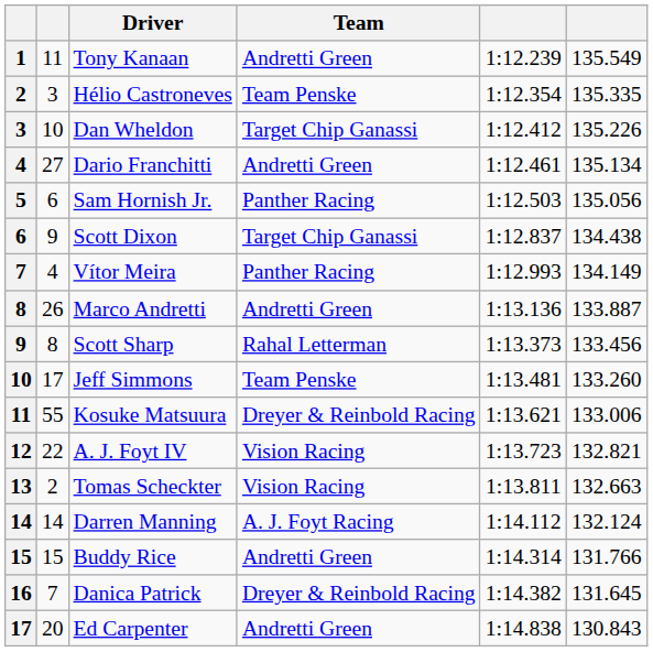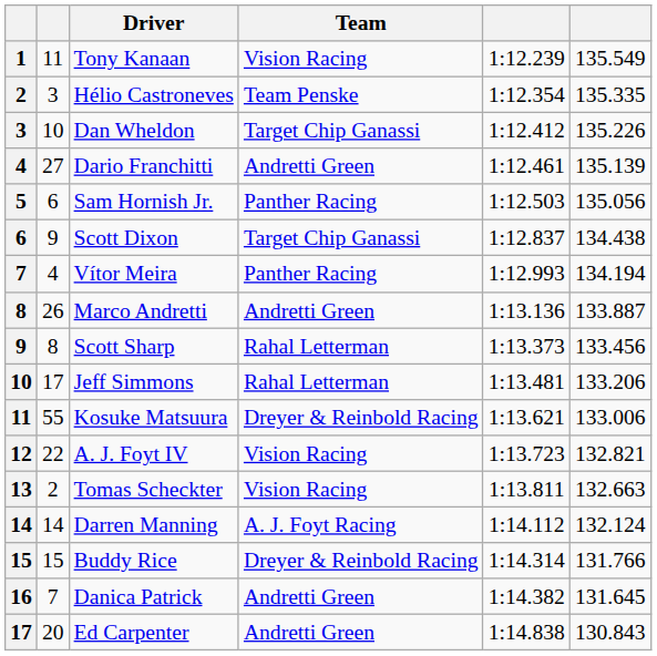 <table class="wikitable" style="font-size:95%;">
 <tr>
 <th></th>
 <th></th>
 <th>Driver</th>
 <th>Team</th>
 <th></th>
 <th></th>
 </tr>
 <tr>
 <th>1</th>
 <td align=center>11</td>
 <td> <a href='#'>Tony Kanaan</a></td>
-<td><a href='#'>Andretti Green</a></td>
+<td><a href='#'>Vision Racing</a></td>
 <td align=center>1:12.239</td>
 <td align=center>135.549</td>
 </tr>
 <tr>
 <th>2</th>
 <td align=center>3</td>
 <td> <a href='#'>Hélio Castroneves</a></td>
 <td><a href='#'>Team Penske</a></td>
 <td align=center>1:12.354</td>
 <td align=center>135.335</td>
 </tr>
 <tr>
 <th>3</th>
 <td align=center>10</td>
 <td> <a href='#'>Dan Wheldon</a></td>
 <td><a href='#'>Target Chip Ganassi</a></td>
 <td align=center>1:12.412</td>
 <td align=center>135.226</td>
 </tr>
 <tr>
 <th>4</th>
 <td align=center>27</td>
 <td> <a href='#'>Dario Franchitti</a></td>
 <td><a href='#'>Andretti Green</a></td>
 <td align=center>1:12.461</td>
-<td align=center>135.134</td>
+<td align=center>135.139</td>
 </tr>
 <tr>
 <th>5</th>
 <td align=center>6</td>
 <td> <a href='#'>Sam Hornish Jr.</a></td>
 <td><a href='#'>Panther Racing</a></td>
 <td align=center>1:12.503</td>
 <td align=center>135.056</td>
 </tr>
 <tr>
 <th>6</th>
 <td align=center>9</td>
 <td> <a href='#'>Scott Dixon</a></td>
 <td><a href='#'>Target Chip Ganassi</a></td>
 <td align=center>1:12.837</td>
 <td align=center>134.438</td>
 </tr>
 <tr>
 <th>7</th>
 <td align=center>4</td>
 <td> <a href='#'>Vítor Meira</a></td>
 <td><a href='#'>Panther Racing</a></td>
 <td align=center>1:12.993</td>
-<td align=center>134.149</td>
+<td align=center>134.194</td>
 </tr>
 <tr>
 <th>8</th>
 <td align=center>26</td>
 <td> <a href='#'>Marco Andretti</a></td>
 <td><a href='#'>Andretti Green</a></td>
 <td align=center>1:13.136</td>
 <td align=center>133.887</td>
 </tr>
 <tr>
 <th>9</th>
 <td align=center>8</td>
 <td> <a href='#'>Scott Sharp</a></td>
 <td><a href='#'>Rahal Letterman</a></td>
 <td align=center>1:13.373</td>
 <td align=center>133.456</td>
 </tr>
 <tr>
 <th>10</th>
 <td align=center>17</td>
 <td> <a href='#'>Jeff Simmons</a></td>
-<td><a href='#'>Team Penske</a></td>
+<td><a href='#'>Rahal Letterman</a></td>
 <td align=center>1:13.481</td>
-<td align=center>133.260</td>
+<td align=center>133.206</td>
 </tr>
 <tr>
 <th>11</th>
 <td align=center>55</td>
 <td> <a href='#'>Kosuke Matsuura</a></td>
 <td><a href='#'>Dreyer & Reinbold Racing</a></td>
 <td align=center>1:13.621</td>
 <td align=center>133.006</td>
 </tr>
 <tr>
 <th>12</th>
 <td align=center>22</td>
 <td> <a href='#'>A. J. Foyt IV</a></td>
 <td><a href='#'>Vision Racing</a></td>
 <td align=center>1:13.723</td>
 <td align=center>132.821</td>
 </tr>
 <tr>
 <th>13</th>
 <td align=center>2</td>
 <td> <a href='#'>Tomas Scheckter</a></td>
 <td><a href='#'>Vision Racing</a></td>
 <td align=center>1:13.811</td>
 <td align=center>132.663</td>
 </tr>
 <tr>
 <th>14</th>
 <td align=center>14</td>
 <td> <a href='#'>Darren Manning</a></td>
 <td><a href='#'>A. J. Foyt Racing</a></td>
 <td align=center>1:14.112</td>
 <td align=center>132.124</td>
 </tr>
 <tr>
 <th>15</th>
 <td align=center>15</td>
 <td> <a href='#'>Buddy Rice</a></td>
-<td><a href='#'>Andretti Green</a></td>
+<td><a href='#'>Dreyer & Reinbold Racing</a></td>
 <td align=center>1:14.314</td>
 <td align=center>131.766</td>
 </tr>
 <tr>
 <th>16</th>
 <td align=center>7</td>
 <td> <a href='#'>Danica Patrick</a></td>
-<td><a href='#'>Dreyer & Reinbold Racing</a></td>
+<td><a href='#'>Andretti Green</a></td>
 <td align=center>1:14.382</td>
 <td align=center>131.645</td>
 </tr>
 <tr>
 <th>17</th>
 <td align=center>20</td>
 <td> <a href='#'>Ed Carpenter</a></td>
 <td><a href='#'>Andretti Green</a></td>
 <td align=center>1:14.838</td>
 <td align=center>130.843</td>
 </tr>
 </table>
